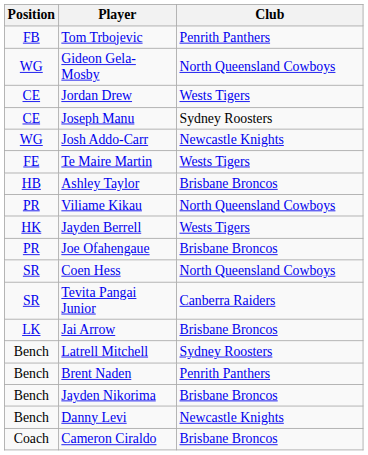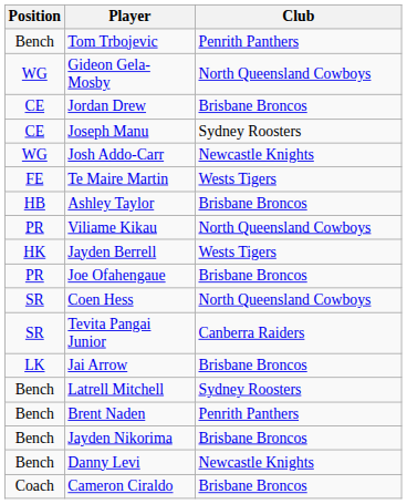 <table class="wikitable">
 <tr>
 <th width=50>Position</th>
 <th width=130 abbr="Player">Player</th>
 <th width=210 abbr="Club">Club</th>
 </tr>
 <tr>
-<td style="text-align:center;"><a href='#'>FB</a></td>
+<td style="text-align:center;">Bench</td>
 <td><a href='#'>Tom Trbojevic</a></td>
 <td> <a href='#'>Penrith Panthers</a></td>
 </tr>
 <tr>
 <td style="text-align:center;"><a href='#'>WG</a></td>
 <td><a href='#'>Gideon Gela-Mosby</a></td>
 <td> <a href='#'>North Queensland Cowboys</a></td>
 </tr>
 <tr>
 <td style="text-align:center;"><a href='#'>CE</a></td>
 <td><a href='#'>Jordan Drew</a></td>
-<td> <a href='#'>Wests Tigers</a></td>
+<td> <a href='#'>Brisbane Broncos</a></td>
 </tr>
 <tr>
 <td style="text-align:center;"><a href='#'>CE</a></td>
 <td><a href='#'>Joseph Manu</a></td>
 <td>Sydney Roosters</td>
 </tr>
 <tr>
 <td style="text-align:center;"><a href='#'>WG</a></td>
 <td><a href='#'>Josh Addo-Carr</a></td>
 <td> <a href='#'>Newcastle Knights</a></td>
 </tr>
 <tr>
 <td style="text-align:center;"><a href='#'>FE</a></td>
 <td><a href='#'>Te Maire Martin</a></td>
 <td> <a href='#'>Wests Tigers</a></td>
 </tr>
 <tr>
 <td style="text-align:center;"><a href='#'>HB</a></td>
 <td><a href='#'>Ashley Taylor</a></td>
 <td> <a href='#'>Brisbane Broncos</a></td>
 </tr>
 <tr>
 <td style="text-align:center;"><a href='#'>PR</a></td>
 <td><a href='#'>Viliame Kikau</a></td>
 <td> <a href='#'>North Queensland Cowboys</a></td>
 </tr>
 <tr>
 <td style="text-align:center;"><a href='#'>HK</a></td>
 <td><a href='#'>Jayden Berrell</a></td>
 <td> <a href='#'>Wests Tigers</a></td>
 </tr>
 <tr>
 <td style="text-align:center;"><a href='#'>PR</a></td>
 <td><a href='#'>Joe Ofahengaue</a></td>
 <td> <a href='#'>Brisbane Broncos</a></td>
 </tr>
 <tr>
 <td style="text-align:center;"><a href='#'>SR</a></td>
 <td><a href='#'>Coen Hess</a></td>
 <td> <a href='#'>North Queensland Cowboys</a></td>
 </tr>
 <tr>
 <td style="text-align:center;"><a href='#'>SR</a></td>
 <td><a href='#'>Tevita Pangai Junior</a></td>
 <td> <a href='#'>Canberra Raiders</a></td>
 </tr>
 <tr>
 <td style="text-align:center;"><a href='#'>LK</a></td>
 <td><a href='#'>Jai Arrow</a></td>
 <td> <a href='#'>Brisbane Broncos</a></td>
 </tr>
 <tr>
 <td style="text-align:center;">Bench</td>
 <td><a href='#'>Latrell Mitchell</a></td>
 <td> <a href='#'>Sydney Roosters</a></td>
 </tr>
 <tr>
 <td style="text-align:center;">Bench</td>
 <td><a href='#'>Brent Naden</a></td>
 <td> <a href='#'>Penrith Panthers</a></td>
 </tr>
 <tr>
 <td style="text-align:center;">Bench</td>
 <td><a href='#'>Jayden Nikorima</a></td>
 <td> <a href='#'>Brisbane Broncos</a></td>
 </tr>
 <tr>
 <td style="text-align:center;">Bench</td>
 <td><a href='#'>Danny Levi</a></td>
 <td> <a href='#'>Newcastle Knights</a></td>
 </tr>
 <tr>
 <td style="text-align:center;">Coach</td>
 <td><a href='#'>Cameron Ciraldo</a></td>
 <td> <a href='#'>Brisbane Broncos</a></td>
 </tr>
 </table>
